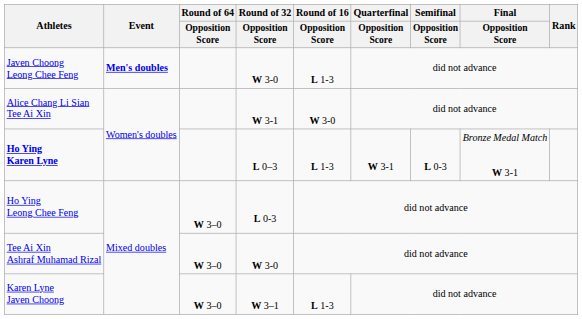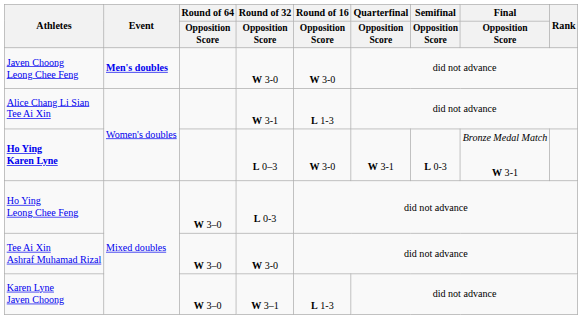 <table class="wikitable" style="font-size:90%">
 <tr>
 <th rowspan=2>Athletes</th>
 <th rowspan=2>Event</th>
 <th>Round of 64</th>
 <th>Round of 32</th>
 <th>Round of 16</th>
 <th>Quarterfinal</th>
 <th>Semifinal</th>
 <th>Final</th>
 <th rowspan=2>Rank</th>
 </tr>
 <tr style="font-size:95%">
 <th>Opposition<br>Score</th>
 <th>Opposition<br>Score</th>
 <th>Opposition<br>Score</th>
 <th>Opposition<br>Score</th>
 <th>Opposition<br>Score</th>
 <th>Opposition<br>Score</th>
 </tr>
 <tr align=center>
 <td align=left><a href='#'>Javen Choong</a><br><a href='#'>Leong Chee Feng</a></td>
 <td align=left><strong><a href='#'>Men's doubles</a></strong></td>
 <td></td>
 <td><br><br><strong>W</strong> 3-0</td>
-<td><br><br><strong>L</strong> 1-3</td>
+<td><br><br><strong>W</strong> 3-0</td>
 <td colspan=4>did not advance</td>
 </tr>
 <tr align=center>
 <td align=left><a href='#'>Alice Chang Li Sian</a><br><a href='#'>Tee Ai Xin</a></td>
 <td align=left rowspan=2><a href='#'>Women's doubles</a></td>
 <td></td>
 <td><br><br><strong>W</strong> 3-1</td>
-<td><br><br><strong>W</strong> 3-0</td>
+<td><br><br><strong>L</strong> 1-3</td>
 <td colspan=4>did not advance</td>
 </tr>
 <tr align=center>
 <td align=left><strong><a href='#'>Ho Ying</a></strong><br><strong><a href='#'>Karen Lyne</a></strong></td>
 <td></td>
 <td><br><br><strong>L</strong> 0–3</td>
-<td><br><br><strong>L</strong> 1-3</td>
+<td><br><br><strong>W</strong> 3-0</td>
 <td><br><br><strong>W</strong> 3-1</td>
 <td><br><br><strong>L</strong> 0-3</td>
 <td><em>Bronze Medal Match</em><br><br><br><strong>W</strong> 3-1</td>
 <td></td>
 </tr>
 <tr align=center>
 <td align=left><a href='#'>Ho Ying</a><br><a href='#'>Leong Chee Feng</a></td>
 <td align=left rowspan=3><a href='#'>Mixed doubles</a></td>
 <td><br><br><br><strong>W</strong> 3–0</td>
 <td><br><br><strong>L</strong> 0-3</td>
 <td colspan=5>did not advance</td>
 </tr>
 <tr align=center>
 <td align=left><a href='#'>Tee Ai Xin</a><br><a href='#'>Ashraf Muhamad Rizal</a></td>
 <td><br><br><strong>W</strong> 3–0</td>
 <td><br><br><strong>W</strong> 3-0</td>
 <td colspan=5>did not advance</td>
 </tr>
 <tr align=center>
 <td align=left><a href='#'>Karen Lyne</a><br><a href='#'>Javen Choong</a></td>
 <td><br><br><strong>W</strong> 3–0</td>
 <td><br><br><strong>W</strong> 3–1</td>
 <td><br><br><strong>L</strong> 1-3</td>
 <td colspan=4>did not advance</td>
 </tr>
 </table>
